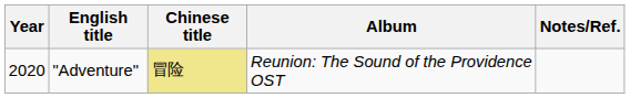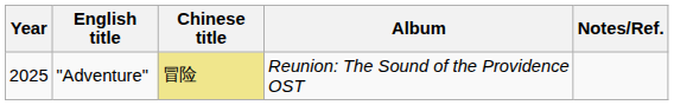 <table class="wikitable">
 <tr>
 <th>Year</th>
 <th>English title</th>
 <th>Chinese title</th>
 <th>Album</th>
 <th>Notes/Ref.</th>
 </tr>
 <tr>
-<td>2020</td>
+<td>2025</td>
 <td>"Adventure"</td>
 <td style="background: khaki;">冒险</td>
 <td><em>Reunion: The Sound of the Providence OST</em></td>
 <td></td>
 </tr>
 </table>
